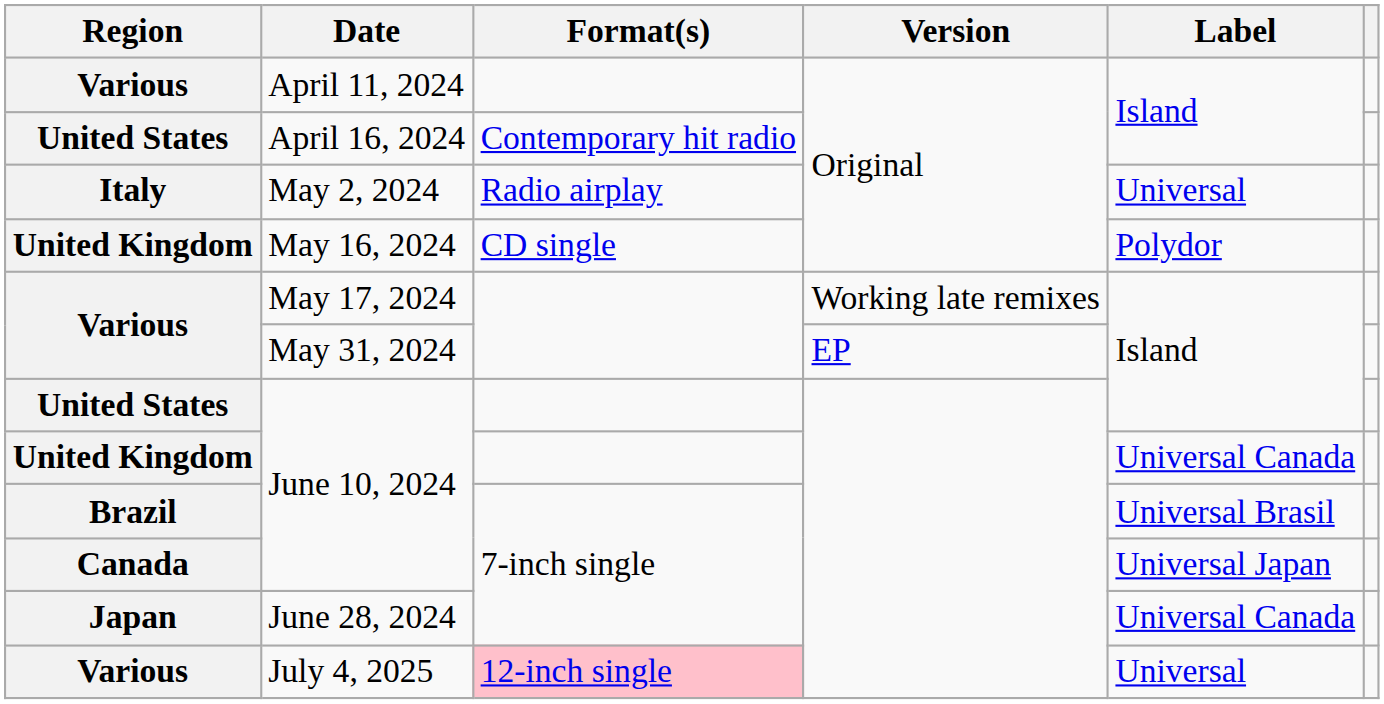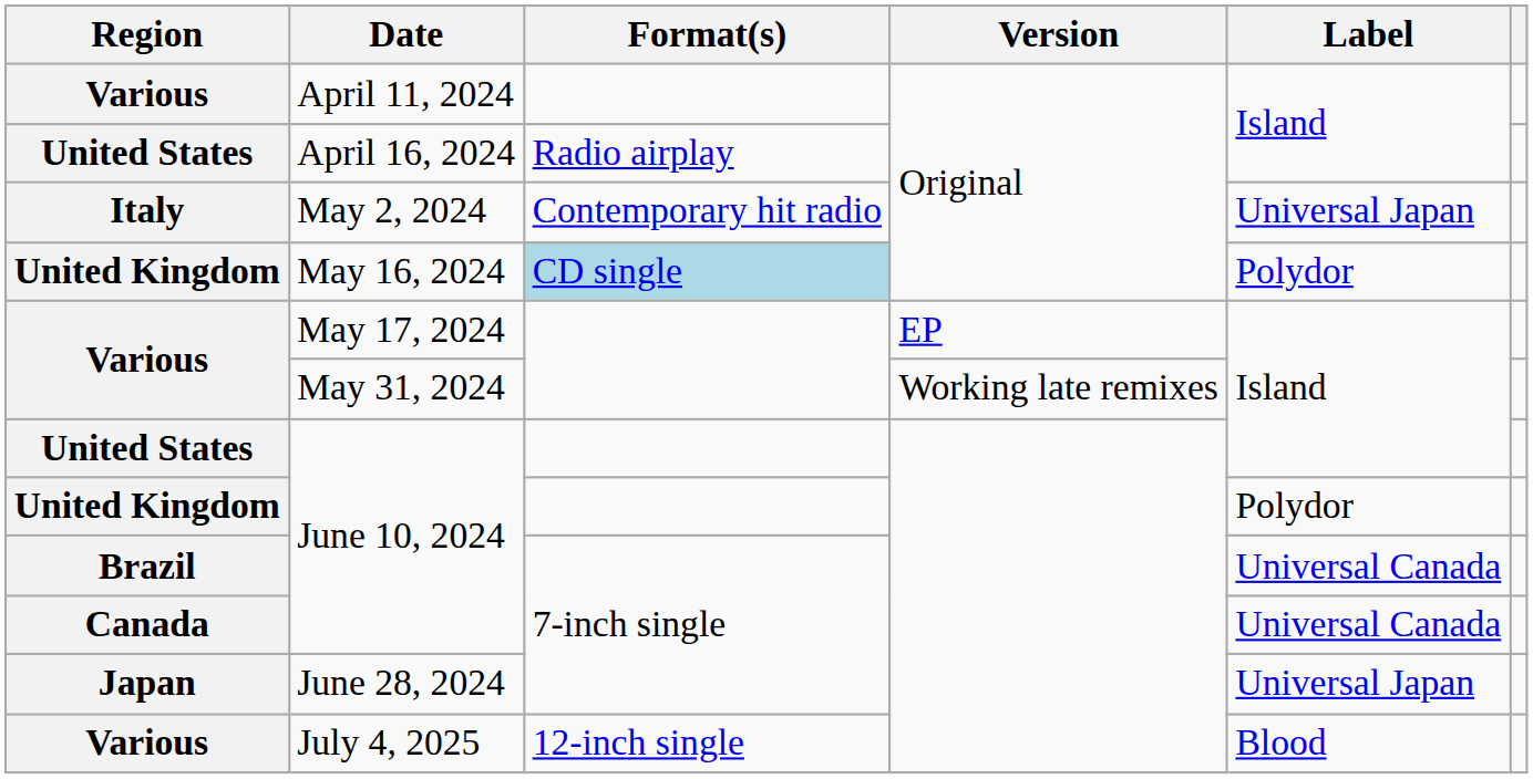 <table class="wikitable plainrowheaders">
 <tr>
 <th scope="col">Region</th>
 <th scope="col">Date</th>
 <th scope="col">Format(s)</th>
 <th scope="col">Version</th>
 <th scope="col">Label</th>
 <th scope="col"></th>
 </tr>
 <tr>
 <th scope="row">Various</th>
 <td>April 11, 2024</td>
 <td></td>
 <td rowspan="4">Original</td>
 <td rowspan="2"><a href='#'>Island</a></td>
 <td style="text-align:center;"></td>
 </tr>
 <tr>
 <th scope="row">United States</th>
 <td>April 16, 2024</td>
-<td><a href='#'>Contemporary hit radio</a></td>
+<td><a href='#'>Radio airplay</a></td>
 <td style="text-align:center;"></td>
 </tr>
 <tr>
 <th scope="row">Italy</th>
 <td>May 2, 2024</td>
-<td><a href='#'>Radio airplay</a></td>
-<td><a href='#'>Universal</a></td>
+<td><a href='#'>Contemporary hit radio</a></td>
+<td><a href='#'>Universal Japan</a></td>
 <td style="text-align:center;"></td>
 </tr>
 <tr>
 <th scope="row">United Kingdom</th>
 <td>May 16, 2024</td>
-<td><a href='#'>CD single</a></td>
+<td style="background: lightblue;"><a href='#'>CD single</a></td>
 <td><a href='#'>Polydor</a></td>
 <td style="text-align:center;"></td>
 </tr>
 <tr>
 <th scope="row" rowspan="2">Various</th>
 <td>May 17, 2024</td>
 <td rowspan="2"></td>
-<td>Working late remixes</td>
+<td><a href='#'>EP</a></td>
 <td rowspan="3">Island</td>
 <td style="text-align:center;"></td>
 </tr>
 <tr>
 <td>May 31, 2024</td>
-<td><a href='#'>EP</a></td>
+<td>Working late remixes</td>
 <td style="text-align:center;"></td>
 </tr>
 <tr>
 <th scope="row">United States</th>
 <td scope="row" rowspan="4">June 10, 2024</td>
 <td></td>
 <td rowspan="6"></td>
 <td style="text-align:center;"></td>
 </tr>
 <tr>
 <th scope="row">United Kingdom</th>
 <td></td>
-<td><a href='#'>Universal Canada</a></td>
+<td>Polydor</td>
 <td style="text-align:center;"></td>
 </tr>
 <tr>
 <th scope="row">Brazil</th>
 <td rowspan="3">7-inch single</td>
-<td><a href='#'>Universal Brasil</a></td>
+<td><a href='#'>Universal Canada</a></td>
 <td style="text-align:center;"></td>
 </tr>
 <tr>
 <th scope="row">Canada</th>
-<td><a href='#'>Universal Japan</a></td>
+<td><a href='#'>Universal Canada</a></td>
 <td style="text-align:center;"></td>
 </tr>
 <tr>
 <th scope="row">Japan</th>
 <td>June 28, 2024</td>
-<td><a href='#'>Universal Canada</a></td>
+<td><a href='#'>Universal Japan</a></td>
 <td style="text-align:center;"></td>
 </tr>
 <tr>
 <th scope="row">Various</th>
 <td>July 4, 2025</td>
-<td style="background: pink;"><a href='#'>12-inch single</a></td>
-<td><a href='#'>Universal</a></td>
+<td><a href='#'>12-inch single</a></td>
+<td><a href='#'>Blood</a></td>
 <td style="text-align:center;"></td>
 </tr>
 </table>
